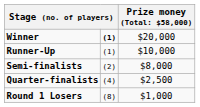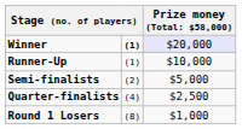 <table class="wikitable">
 <tr>
 <th colspan=2>Stage <small>(no. of players)</small></th>
 <th>Prize money<br><small>(Total: $58,000)</small></th>
 </tr>
 <tr>
 <td><strong>Winner</strong></td>
 <td align=center><strong><small>(1)</small></strong></td>
-<td align=center>$20,000</td>
+<td align=center style="background: lavender;">$20,000</td>
 </tr>
 <tr>
 <td><strong>Runner-Up</strong></td>
 <td align=center><small>(1)</small></td>
 <td align=center>$10,000</td>
 </tr>
 <tr>
 <td><strong>Semi-finalists</strong></td>
 <td align=center><small>(2)</small></td>
-<td align=center>$8,000</td>
+<td align=center>$5,000</td>
 </tr>
 <tr>
 <td><strong>Quarter-finalists</strong></td>
 <td align=center><small>(4)</small></td>
 <td align=center>$2,500</td>
 </tr>
 <tr>
 <td><strong>Round 1 Losers</strong></td>
 <td align=center><small>(8)</small></td>
 <td align=center>$1,000</td>
 </tr>
 </table>
